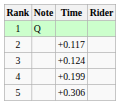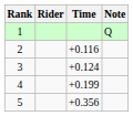 <table class="wikitable" style="font-size:95%" style="text-align:center; width:35em;">
 <tr>
 <th>Rank</th>
+<th>Rider</th>
+<th>Time</th>
 <th>Note</th>
-<th>Time</th>
-<th>Rider</th>
 </tr>
 <tr bgcolor=ccffcc>
 <td align=center>1</td>
+<td align=left></td>
+<td></td>
 <td>Q</td>
-<td></td>
-<td align=left></td>
 </tr>
 <tr>
 <td align=center>2</td>
+<td align=left></td>
+<td>+0.116</td>
 <td></td>
-<td>+0.117</td>
-<td align=left></td>
 </tr>
 <tr>
 <td align=center>3</td>
+<td align=left></td>
+<td>+0.124</td>
 <td></td>
-<td>+0.124</td>
-<td align=left></td>
 </tr>
 <tr>
 <td align=center>4</td>
+<td align=left></td>
+<td>+0.199</td>
 <td></td>
-<td>+0.199</td>
-<td align=left></td>
 </tr>
 <tr>
 <td align=center>5</td>
+<td align=left></td>
+<td>+0.356</td>
 <td></td>
-<td>+0.306</td>
-<td align=left></td>
 </tr>
 </table>
